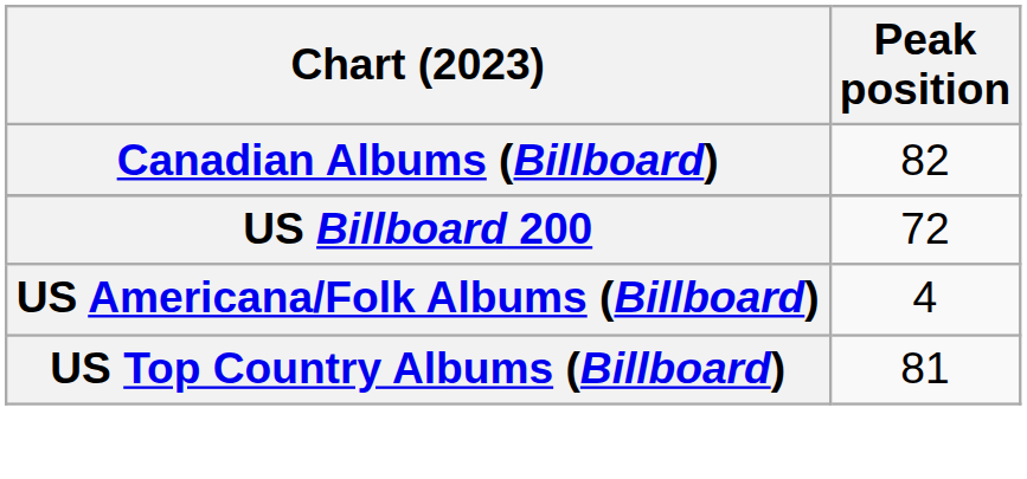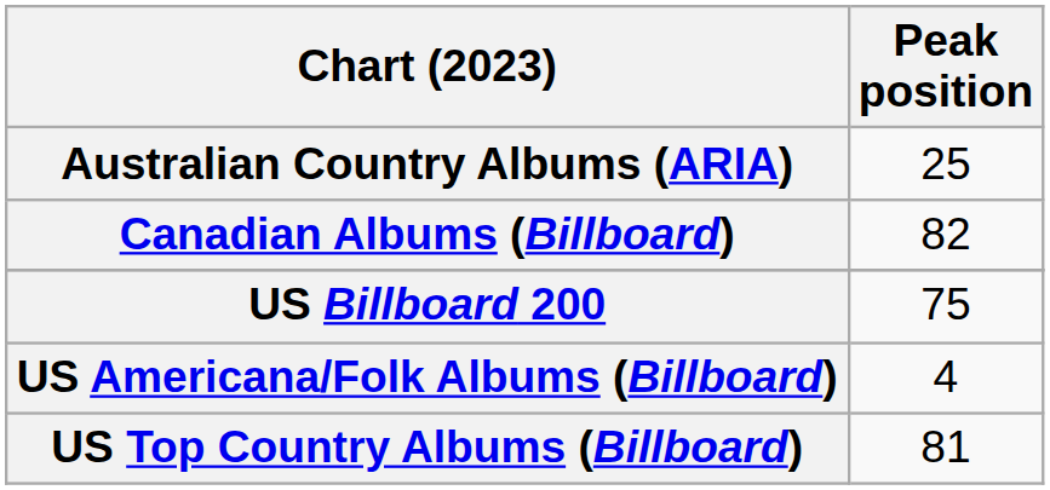 <table class="wikitable sortable plainrowheaders" style="text-align:center">
 <tr>
 <th scope="col">Chart (2023)</th>
 <th scope="col">Peak<br>position</th>
+</tr>
+<tr>
+<th scope="row">Australian Country Albums (<a href='#'>ARIA</a>)</th>
+<td>25</td>
 </tr>
 <tr>
 <th scope="row"><a href='#'>Canadian Albums</a> (<em><a href='#'>Billboard</a></em>)</th>
 <td>82</td>
 </tr>
 <tr>
 </tr>
 <tr>
 </tr>
 <tr>
 <th scope="row">US <a href='#'><em>Billboard</em> 200</a></th>
-<td>72</td>
+<td>75</td>
 </tr>
 <tr>
 <th scope="row">US <a href='#'>Americana/Folk Albums</a> (<em><a href='#'>Billboard</a></em>)</th>
 <td>4</td>
 </tr>
 <tr>
 <th scope="row">US <a href='#'>Top Country Albums</a> (<em><a href='#'>Billboard</a></em>)</th>
 <td>81</td>
 </tr>
 </table>
